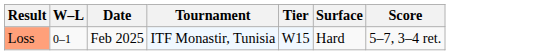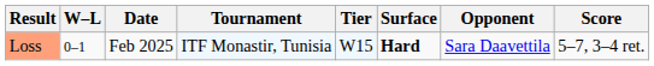 <table class="wikitable sortable">
 <tr>
 <th>Result</th>
 <th class=unsortable>W–L</th>
 <th>Date</th>
 <th>Tournament</th>
 <th>Tier</th>
 <th>Surface</th>
+<th>Opponent</th>
 <th class=unsortable>Score</th>
 </tr>
 <tr>
 <td style="background:#ffa07a;">Loss</td>
 <td><small>0–1</small></td>
 <td>Feb 2025</td>
 <td style="background:#f0f8ff;">ITF Monastir, Tunisia</td>
 <td style="background:#f0f8ff;">W15</td>
-<td>Hard</td>
+<td><strong>Hard</strong></td>
+<td> <a href='#'>Sara Daavettila</a></td>
 <td>5–7, 3–4 ret.</td>
 </tr>
 </table>
